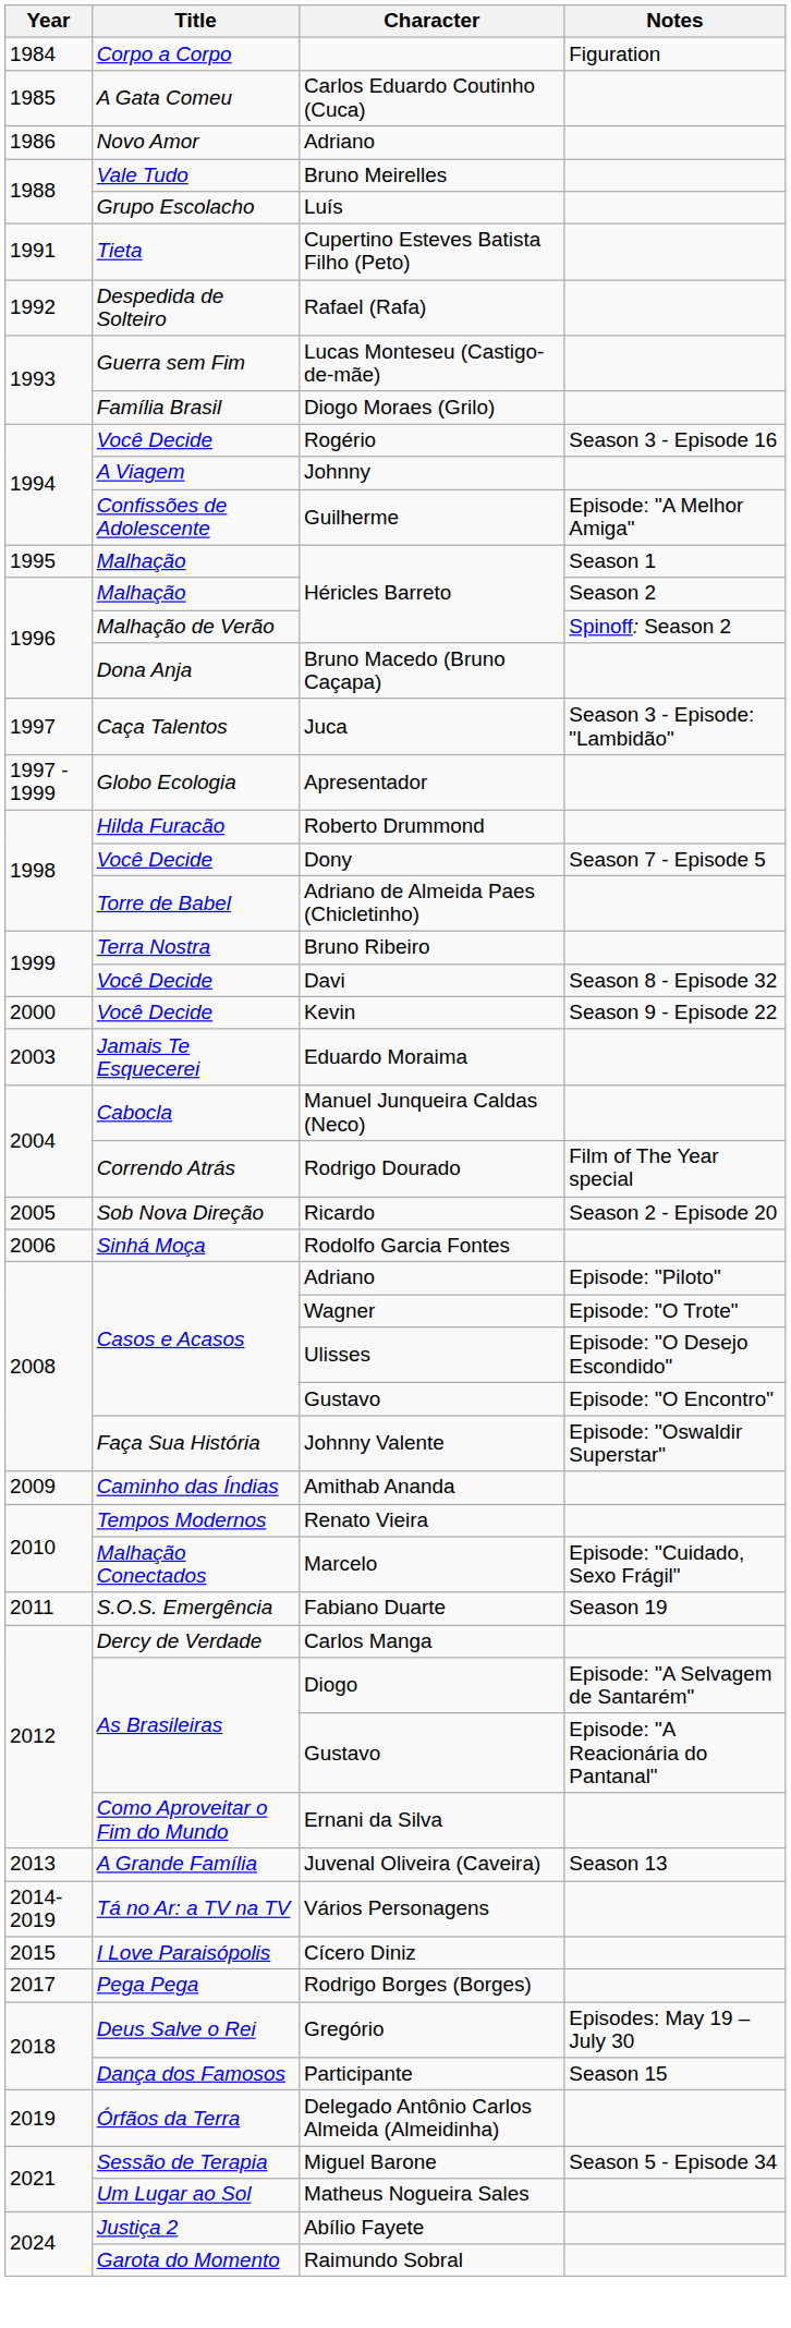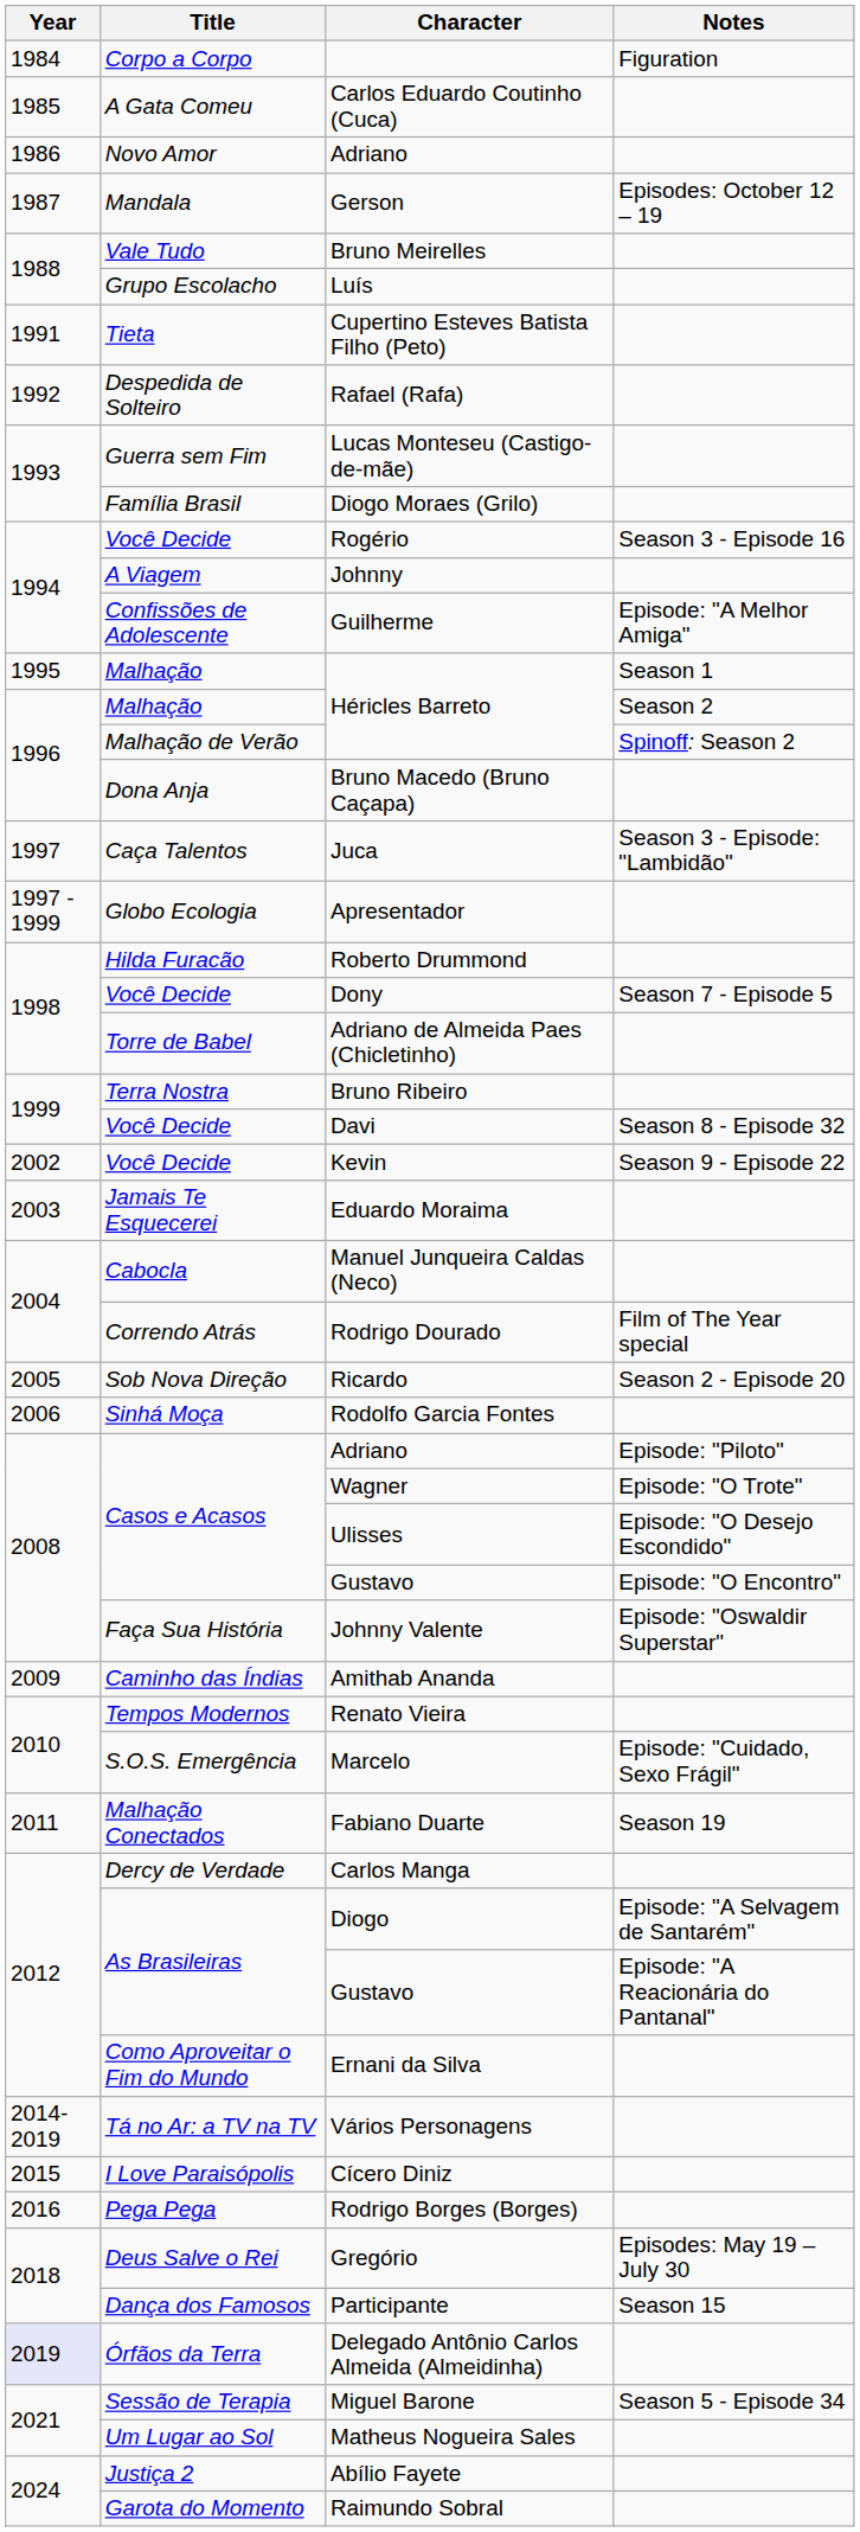 <table class="wikitable sortable">
 <tr>
 <th>Year</th>
 <th>Title</th>
 <th>Character</th>
 <th>Notes</th>
 </tr>
 <tr>
 <td>1984</td>
 <td><em><a href='#'>Corpo a Corpo</a></em></td>
 <td></td>
 <td>Figuration<em></em></td>
 </tr>
 <tr>
 <td>1985</td>
 <td><em>A Gata Comeu</em></td>
 <td>Carlos Eduardo Coutinho (Cuca)</td>
 <td></td>
 </tr>
 <tr>
 <td>1986</td>
 <td><em>Novo Amor</em></td>
 <td>Adriano</td>
 <td></td>
+</tr>
+<tr>
+<td>1987</td>
+<td><em>Mandala</em></td>
+<td>Gerson</td>
+<td>Episodes: October 12 – 19</td>
 </tr>
 <tr>
 <td rowspan="2">1988</td>
 <td><em><a href='#'>Vale Tudo</a></em></td>
 <td>Bruno Meirelles</td>
 <td></td>
 </tr>
 <tr>
 <td><em>Grupo Escolacho</em></td>
 <td>Luís</td>
 <td></td>
 </tr>
 <tr>
 <td>1991</td>
 <td><em><a href='#'>Tieta</a></em></td>
 <td>Cupertino Esteves Batista Filho (Peto)</td>
 <td></td>
 </tr>
 <tr>
 <td>1992</td>
 <td><em>Despedida de Solteiro</em></td>
 <td>Rafael (Rafa)</td>
 <td></td>
 </tr>
 <tr>
 <td rowspan="2">1993</td>
 <td><em>Guerra sem Fim</em></td>
 <td>Lucas Monteseu (Castigo-de-mãe)</td>
 <td></td>
 </tr>
 <tr>
 <td><em>Família Brasil</em></td>
 <td>Diogo Moraes (Grilo)</td>
 <td></td>
 </tr>
 <tr>
 <td rowspan="3">1994</td>
 <td><em><a href='#'>Você Decide</a></em></td>
 <td>Rogério</td>
 <td>Season 3 - Episode 16</td>
 </tr>
 <tr>
 <td><em><a href='#'>A Viagem</a></em></td>
 <td>Johnny</td>
 <td></td>
 </tr>
 <tr>
 <td><em><a href='#'>Confissões de Adolescente</a></em></td>
 <td>Guilherme</td>
 <td>Episode: "A Melhor Amiga"</td>
 </tr>
 <tr>
 <td>1995</td>
 <td><em><a href='#'>Malhação</a></em></td>
 <td rowspan="3">Héricles Barreto</td>
 <td>Season 1</td>
 </tr>
 <tr>
 <td rowspan="3">1996</td>
 <td><em><a href='#'>Malhação</a></em></td>
 <td>Season 2</td>
 </tr>
 <tr>
 <td><em>Malhação de Verão</em></td>
 <td><a href='#'>Spinoff</a><em>:</em> Season 2</td>
 </tr>
 <tr>
 <td><em>Dona Anja</em></td>
 <td>Bruno Macedo (Bruno Caçapa)</td>
 <td></td>
 </tr>
 <tr>
 <td>1997</td>
 <td><em>Caça Talentos</em></td>
 <td>Juca</td>
 <td>Season 3 - Episode: "Lambidão"</td>
 </tr>
 <tr>
 <td>1997 - 1999</td>
 <td><em>Globo Ecologia</em></td>
 <td>Apresentador</td>
 <td></td>
 </tr>
 <tr>
 <td rowspan="3">1998</td>
 <td><em><a href='#'>Hilda Furacão</a></em></td>
 <td>Roberto Drummond</td>
 <td></td>
 </tr>
 <tr>
 <td><em><a href='#'>Você Decide</a></em></td>
 <td>Dony</td>
 <td>Season 7 - Episode 5</td>
 </tr>
 <tr>
 <td><em><a href='#'>Torre de Babel</a></em></td>
 <td>Adriano de Almeida Paes (Chicletinho)</td>
 <td></td>
 </tr>
 <tr>
 <td rowspan="2">1999</td>
 <td><em><a href='#'>Terra Nostra</a></em></td>
 <td>Bruno Ribeiro</td>
 <td></td>
 </tr>
 <tr>
 <td><em><a href='#'>Você Decide</a></em></td>
 <td>Davi</td>
 <td>Season 8 - Episode 32</td>
 </tr>
 <tr>
-<td>2000</td>
+<td>2002</td>
 <td><em><a href='#'>Você Decide</a></em></td>
 <td>Kevin</td>
 <td>Season 9 - Episode 22</td>
 </tr>
 <tr>
 <td>2003</td>
 <td><em><a href='#'>Jamais Te Esquecerei</a></em></td>
 <td>Eduardo Moraima</td>
 <td></td>
 </tr>
 <tr>
 <td rowspan="2">2004</td>
 <td><em><a href='#'>Cabocla</a></em></td>
 <td>Manuel Junqueira Caldas (Neco)</td>
 <td></td>
 </tr>
 <tr>
 <td><em>Correndo Atrás</em></td>
 <td>Rodrigo Dourado</td>
 <td>Film of The Year special</td>
 </tr>
 <tr>
 <td>2005</td>
 <td><em>Sob Nova Direção</em></td>
 <td>Ricardo</td>
 <td>Season 2 - Episode 20</td>
 </tr>
 <tr>
 <td>2006</td>
 <td><em><a href='#'>Sinhá Moça</a></em></td>
 <td>Rodolfo Garcia Fontes</td>
 <td></td>
 </tr>
 <tr>
 <td rowspan="5">2008</td>
 <td rowspan="4"><em><a href='#'>Casos e Acasos</a></em></td>
 <td>Adriano</td>
 <td>Episode: "Piloto"</td>
 </tr>
 <tr>
 <td>Wagner</td>
 <td>Episode: "O Trote"</td>
 </tr>
 <tr>
 <td>Ulisses</td>
 <td>Episode: "O Desejo Escondido"</td>
 </tr>
 <tr>
 <td>Gustavo</td>
 <td>Episode: "O Encontro"</td>
 </tr>
 <tr>
 <td><em>Faça Sua História</em></td>
 <td>Johnny Valente</td>
 <td>Episode: "Oswaldir Superstar"</td>
 </tr>
 <tr>
 <td>2009</td>
 <td><em><a href='#'>Caminho das Índias</a></em></td>
 <td>Amithab Ananda</td>
 <td></td>
 </tr>
 <tr>
 <td rowspan="2">2010</td>
 <td><em><a href='#'>Tempos Modernos</a></em></td>
 <td>Renato Vieira</td>
 <td></td>
 </tr>
 <tr>
-<td><em><a href='#'>Malhação Conectados</a></em></td>
+<td><em>S.O.S. Emergência</em></td>
 <td>Marcelo</td>
 <td>Episode: "Cuidado, Sexo Frágil"</td>
 </tr>
 <tr>
 <td>2011</td>
-<td><em>S.O.S. Emergência</em></td>
+<td><em><a href='#'>Malhação Conectados</a></em></td>
 <td>Fabiano Duarte</td>
 <td>Season 19</td>
 </tr>
 <tr>
 <td rowspan="4">2012</td>
 <td><em>Dercy de Verdade</em></td>
 <td>Carlos Manga</td>
 <td></td>
 </tr>
 <tr>
 <td rowspan="2"><em><a href='#'>As Brasileiras</a></em></td>
 <td>Diogo</td>
 <td>Episode: "A Selvagem de Santarém"</td>
 </tr>
 <tr>
 <td>Gustavo</td>
 <td>Episode: "A Reacionária do Pantanal"</td>
 </tr>
 <tr>
 <td><em><a href='#'>Como Aproveitar o Fim do Mundo</a></em></td>
 <td>Ernani da Silva</td>
 <td></td>
 </tr>
 <tr>
-<td>2013</td>
-<td><em><a href='#'>A Grande Família</a></em></td>
-<td>Juvenal Oliveira (Caveira)</td>
-<td>Season 13</td>
-</tr>
-<tr>
 <td>2014-2019</td>
 <td><em><a href='#'>Tá no Ar: a TV na TV</a></em></td>
 <td>Vários Personagens</td>
 <td></td>
 </tr>
 <tr>
 <td>2015</td>
 <td><em><a href='#'>I Love Paraisópolis</a></em></td>
 <td>Cícero Diniz</td>
 <td></td>
 </tr>
 <tr>
-<td>2017</td>
+<td>2016</td>
 <td><em><a href='#'>Pega Pega</a></em></td>
 <td>Rodrigo Borges (Borges)</td>
 <td></td>
 </tr>
 <tr>
 <td rowspan="2">2018</td>
 <td><em><a href='#'>Deus Salve o Rei</a></em></td>
 <td>Gregório</td>
 <td>Episodes: May 19 – July 30</td>
 </tr>
 <tr>
 <td><em><a href='#'>Dança dos Famosos</a></em></td>
 <td>Participante</td>
 <td>Season 15</td>
 </tr>
 <tr>
-<td>2019</td>
+<td style="background: lavender;">2019</td>
 <td><em><a href='#'>Órfãos da Terra</a></em></td>
 <td>Delegado Antônio Carlos Almeida (Almeidinha)</td>
 <td></td>
 </tr>
 <tr>
 <td rowspan="2">2021</td>
 <td><em><a href='#'>Sessão de Terapia</a></em></td>
 <td>Miguel Barone</td>
 <td>Season 5 - Episode 34</td>
 </tr>
 <tr>
 <td><em><a href='#'>Um Lugar ao Sol</a></em></td>
 <td>Matheus Nogueira Sales</td>
 <td></td>
 </tr>
 <tr>
 <td rowspan="2">2024</td>
 <td><em><a href='#'>Justiça 2</a></em></td>
 <td>Abílio Fayete</td>
 <td></td>
 </tr>
 <tr>
 <td><em><a href='#'>Garota do Momento</a></em></td>
 <td>Raimundo Sobral</td>
 <td></td>
 </tr>
 </table>
